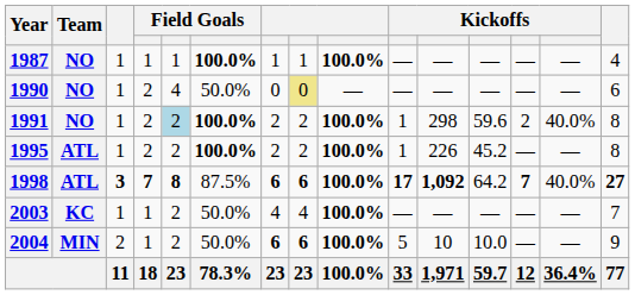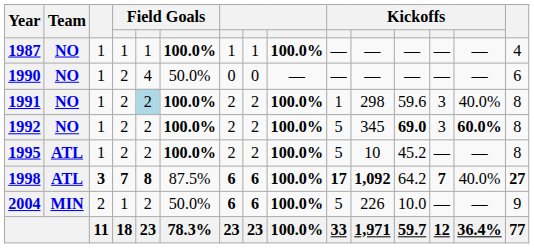 <table class="wikitable" style="text-align:center;">
 <tr>
 <th rowspan="2">Year</th>
 <th rowspan="2">Team</th>
 <th rowspan="2"></th>
 <th colspan="3">Field Goals</th>
 <th colspan="3"></th>
 <th colspan="5">Kickoffs</th>
 <th rowspan="2"></th>
 </tr>
 <tr>
 <th></th>
 <th></th>
 <th></th>
 <th></th>
 <th></th>
 <th></th>
 <th></th>
 <th></th>
 <th></th>
 <th></th>
 <th></th>
 </tr>
 <tr>
 <th><a href='#'>1987</a></th>
 <th><a href='#'>NO</a></th>
 <td>1</td>
 <td>1</td>
 <td>1</td>
 <td><strong>100.0%</strong></td>
 <td>1</td>
 <td>1</td>
 <td><strong>100.0%</strong></td>
 <td>—</td>
 <td>—</td>
 <td>—</td>
 <td>—</td>
 <td>—</td>
 <td>4</td>
 </tr>
 <tr>
 <th><a href='#'>1990</a></th>
 <th><a href='#'>NO</a></th>
 <td>1</td>
 <td>2</td>
 <td>4</td>
 <td>50.0%</td>
 <td>0</td>
-<td style="background: khaki;">0</td>
+<td>0</td>
 <td>—</td>
 <td>—</td>
 <td>—</td>
 <td>—</td>
 <td>—</td>
 <td>—</td>
 <td>6</td>
 </tr>
 <tr>
 <th><a href='#'>1991</a></th>
 <th><a href='#'>NO</a></th>
 <td>1</td>
 <td>2</td>
 <td style="background: lightblue;">2</td>
 <td><strong>100.0%</strong></td>
 <td>2</td>
 <td>2</td>
 <td><strong>100.0%</strong></td>
 <td>1</td>
 <td>298</td>
 <td>59.6</td>
+<td>3</td>
+<td>40.0%</td>
+<td>8</td>
+</tr>
+<tr>
+<th><a href='#'>1992</a></th>
+<th><a href='#'>NO</a></th>
+<td>1</td>
 <td>2</td>
-<td>40.0%</td>
+<td>2</td>
+<td><strong>100.0%</strong></td>
+<td>2</td>
+<td>2</td>
+<td><strong>100.0%</strong></td>
+<td>5</td>
+<td>345</td>
+<td><strong>69.0</strong></td>
+<td>3</td>
+<td><strong>60.0%</strong></td>
 <td>8</td>
 </tr>
 <tr>
 <th><a href='#'>1995</a></th>
 <th><a href='#'>ATL</a></th>
 <td>1</td>
 <td>2</td>
 <td>2</td>
 <td><strong>100.0%</strong></td>
 <td>2</td>
 <td>2</td>
 <td><strong>100.0%</strong></td>
-<td>1</td>
-<td>226</td>
+<td>5</td>
+<td>10</td>
 <td>45.2</td>
 <td>—</td>
 <td>—</td>
 <td>8</td>
 </tr>
 <tr>
 <th><a href='#'>1998</a></th>
 <th><a href='#'>ATL</a></th>
 <td><strong>3</strong></td>
 <td><strong>7</strong></td>
 <td><strong>8</strong></td>
 <td>87.5%</td>
 <td><strong>6</strong></td>
 <td><strong>6</strong></td>
 <td><strong>100.0%</strong></td>
 <td><strong>17</strong></td>
 <td><strong>1,092</strong></td>
 <td>64.2</td>
 <td><strong>7</strong></td>
 <td>40.0%</td>
 <td><strong>27</strong></td>
 </tr>
 <tr>
-<th><a href='#'>2003</a></th>
-<th><a href='#'>KC</a></th>
-<td>1</td>
-<td>1</td>
-<td>2</td>
-<td>50.0%</td>
-<td>4</td>
-<td>4</td>
-<td><strong>100.0%</strong></td>
-<td>—</td>
-<td>—</td>
-<td>—</td>
-<td>—</td>
-<td>—</td>
-<td>7</td>
-</tr>
-<tr>
 <th><a href='#'>2004</a></th>
 <th><a href='#'>MIN</a></th>
 <td>2</td>
 <td>1</td>
 <td>2</td>
 <td>50.0%</td>
 <td><strong>6</strong></td>
 <td><strong>6</strong></td>
 <td><strong>100.0%</strong></td>
 <td>5</td>
-<td>10</td>
+<td>226</td>
 <td>10.0</td>
 <td>—</td>
 <td>—</td>
 <td>9</td>
 </tr>
 <tr>
 <th colspan="2"></th>
 <th>11</th>
 <th>18</th>
 <th>23</th>
 <th>78.3%</th>
 <th>23</th>
 <th>23</th>
 <th>100.0%</th>
 <th><u>33</u></th>
 <th><u>1,971</u></th>
 <th><u>59.7</u></th>
 <th><u>12</u></th>
 <th><u>36.4%</u></th>
 <th>77</th>
 </tr>
 </table>
